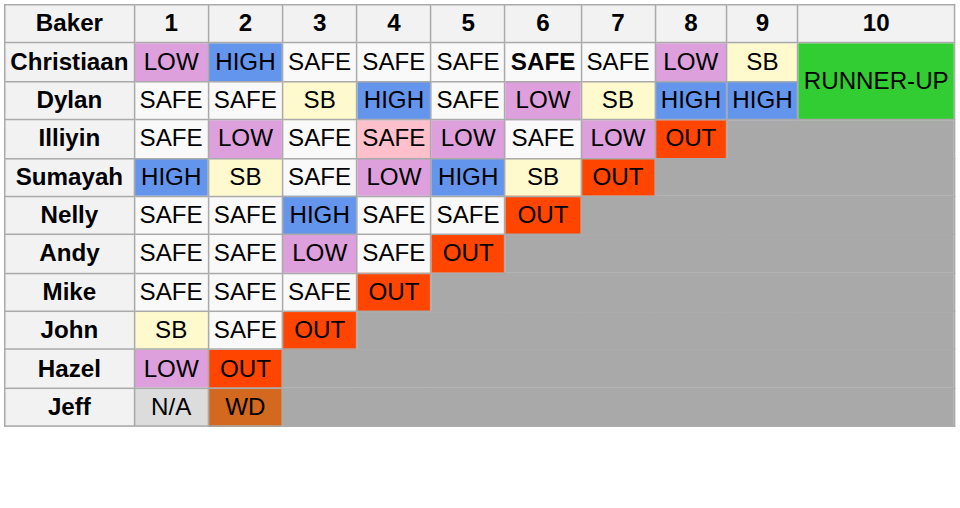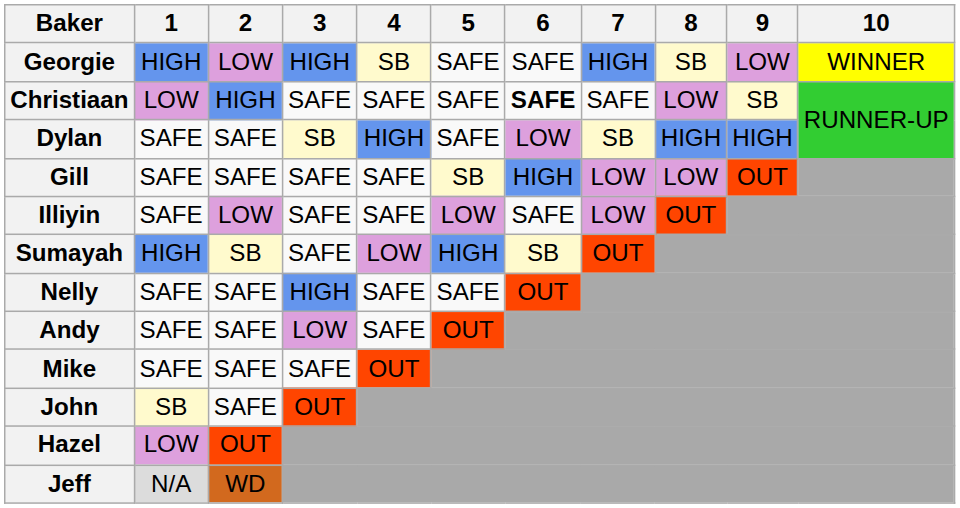 <table class="wikitable" style="text-align:center">
 <tr>
 <th scope="col">Baker</th>
 <th scope="col">1</th>
 <th scope="col">2</th>
 <th scope="col">3</th>
 <th scope="col">4</th>
 <th scope="col">5</th>
 <th scope="col">6</th>
 <th scope="col">7</th>
 <th scope="col">8</th>
 <th scope="col">9</th>
 <th scope="col">10</th>
+</tr>
+<tr>
+<th scope="row">Georgie</th>
+<td style="background:CornflowerBlue">HIGH</td>
+<td style="background:Plum">LOW</td>
+<td style="background:CornflowerBlue">HIGH</td>
+<td style="background:LemonChiffon">SB</td>
+<td>SAFE</td>
+<td>SAFE</td>
+<td style="background:CornflowerBlue">HIGH</td>
+<td style="background:LemonChiffon">SB</td>
+<td style="background:Plum">LOW</td>
+<td style="background:Yellow;">WINNER</td>
 </tr>
 <tr>
 <th scope="row">Christiaan</th>
 <td style="background:Plum">LOW</td>
 <td style="background:CornflowerBlue">HIGH</td>
 <td>SAFE</td>
 <td>SAFE</td>
 <td>SAFE</td>
 <td><strong>SAFE</strong></td>
 <td>SAFE</td>
 <td style="background:Plum">LOW</td>
 <td style="background:LemonChiffon">SB</td>
 <td rowspan="2" style="background:LimeGreen">RUNNER-UP</td>
 </tr>
 <tr>
 <th scope="row">Dylan</th>
 <td>SAFE</td>
 <td>SAFE</td>
 <td style="background:LemonChiffon">SB</td>
 <td style="background:CornflowerBlue">HIGH</td>
 <td>SAFE</td>
 <td style="background:Plum">LOW</td>
 <td style="background:LemonChiffon">SB</td>
 <td style="background:CornflowerBlue">HIGH</td>
 <td style="background:CornflowerBlue">HIGH</td>
 </tr>
 <tr>
+<th scope="row">Gill</th>
+<td>SAFE</td>
+<td>SAFE</td>
+<td>SAFE</td>
+<td>SAFE</td>
+<td style="background:LemonChiffon">SB</td>
+<td style="background:CornflowerBlue">HIGH</td>
+<td style="background:Plum">LOW</td>
+<td style="background:Plum">LOW</td>
+<td style="background:OrangeRed">OUT</td>
+<td style="background:darkgray"></td>
+</tr>
+<tr>
 <th scope="row">Illiyin</th>
 <td>SAFE</td>
 <td style="background:Plum">LOW<small></small></td>
 <td>SAFE</td>
-<td style="background: pink;">SAFE</td>
+<td>SAFE</td>
 <td style="background:Plum">LOW</td>
 <td>SAFE</td>
 <td style="background:Plum">LOW</td>
 <td style="background:OrangeRed">OUT</td>
 <td colspan="2" style="background:darkgray"></td>
 </tr>
 <tr>
 <th scope="row">Sumayah</th>
 <td style="background:CornflowerBlue">HIGH</td>
 <td style="background:LemonChiffon">SB</td>
 <td>SAFE</td>
 <td style="background:Plum">LOW</td>
 <td style="background:CornflowerBlue">HIGH</td>
 <td style="background:LemonChiffon">SB</td>
 <td style="background:OrangeRed">OUT</td>
 <td colspan="3" style="background:darkgray"></td>
 </tr>
 <tr>
 <th scope="row">Nelly</th>
 <td>SAFE</td>
 <td>SAFE</td>
 <td style="background:CornflowerBlue">HIGH</td>
 <td>SAFE</td>
 <td>SAFE</td>
 <td style="background:OrangeRed">OUT</td>
 <td colspan="4" style="background:darkgray"></td>
 </tr>
 <tr>
 <th scope="row">Andy</th>
 <td>SAFE</td>
 <td>SAFE</td>
 <td style="background:Plum">LOW</td>
 <td>SAFE</td>
 <td style="background:OrangeRed">OUT</td>
 <td colspan="5" style="background:darkgray"></td>
 </tr>
 <tr>
 <th scope="row">Mike</th>
 <td>SAFE</td>
 <td>SAFE</td>
 <td>SAFE</td>
 <td style="background:OrangeRed">OUT</td>
 <td colspan="6" style="background:darkgray"></td>
 </tr>
 <tr>
 <th scope="row">John</th>
 <td style="background:LemonChiffon">SB</td>
 <td>SAFE</td>
 <td style="background:OrangeRed">OUT</td>
 <td colspan="7" style="background:darkgray"></td>
 </tr>
 <tr>
 <th scope="row">Hazel</th>
 <td style="background:Plum">LOW</td>
 <td style="background:OrangeRed">OUT</td>
 <td colspan="8" style="background:darkgray"></td>
 </tr>
 <tr>
 <th scope="row">Jeff</th>
 <td style="background:Gainsboro;">N/A</td>
 <td style="background:Chocolate;">WD</td>
 <td colspan="8" style="background:darkgray"></td>
 </tr>
 </table>
